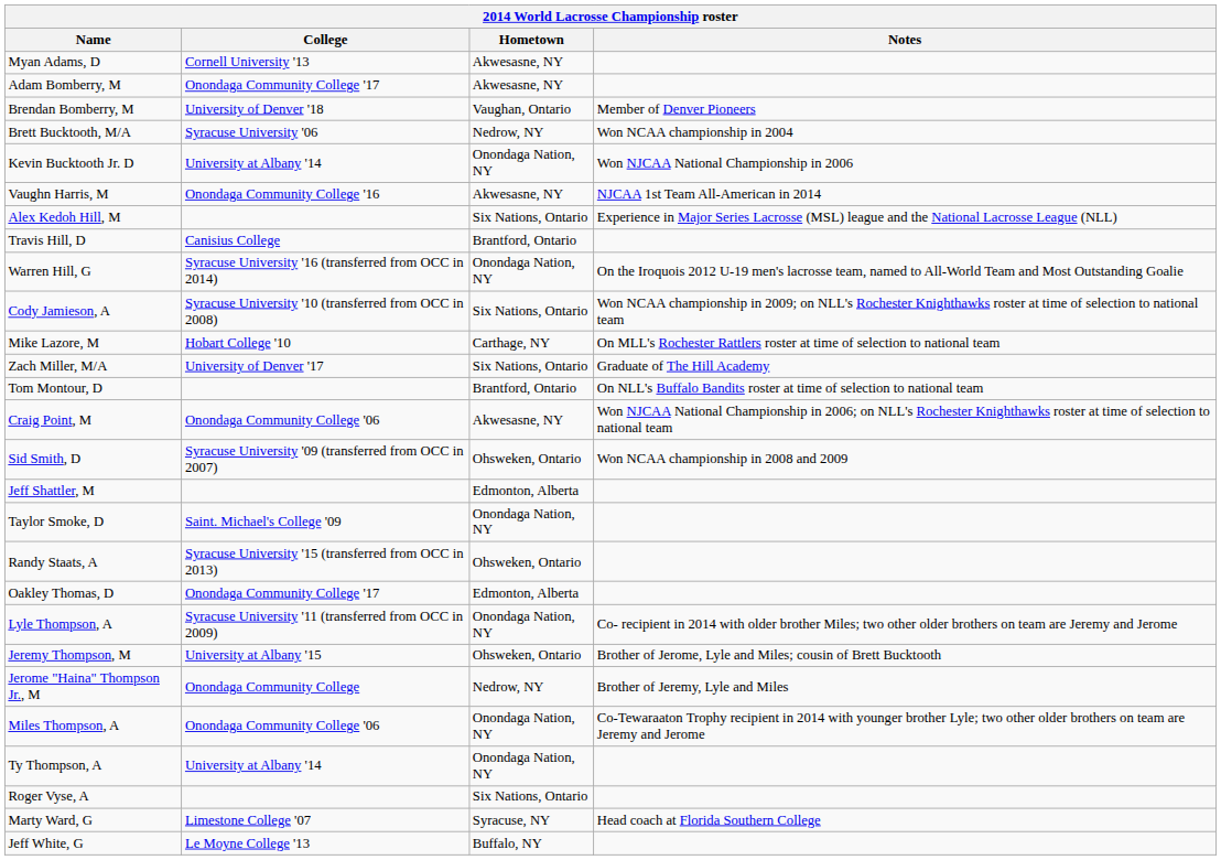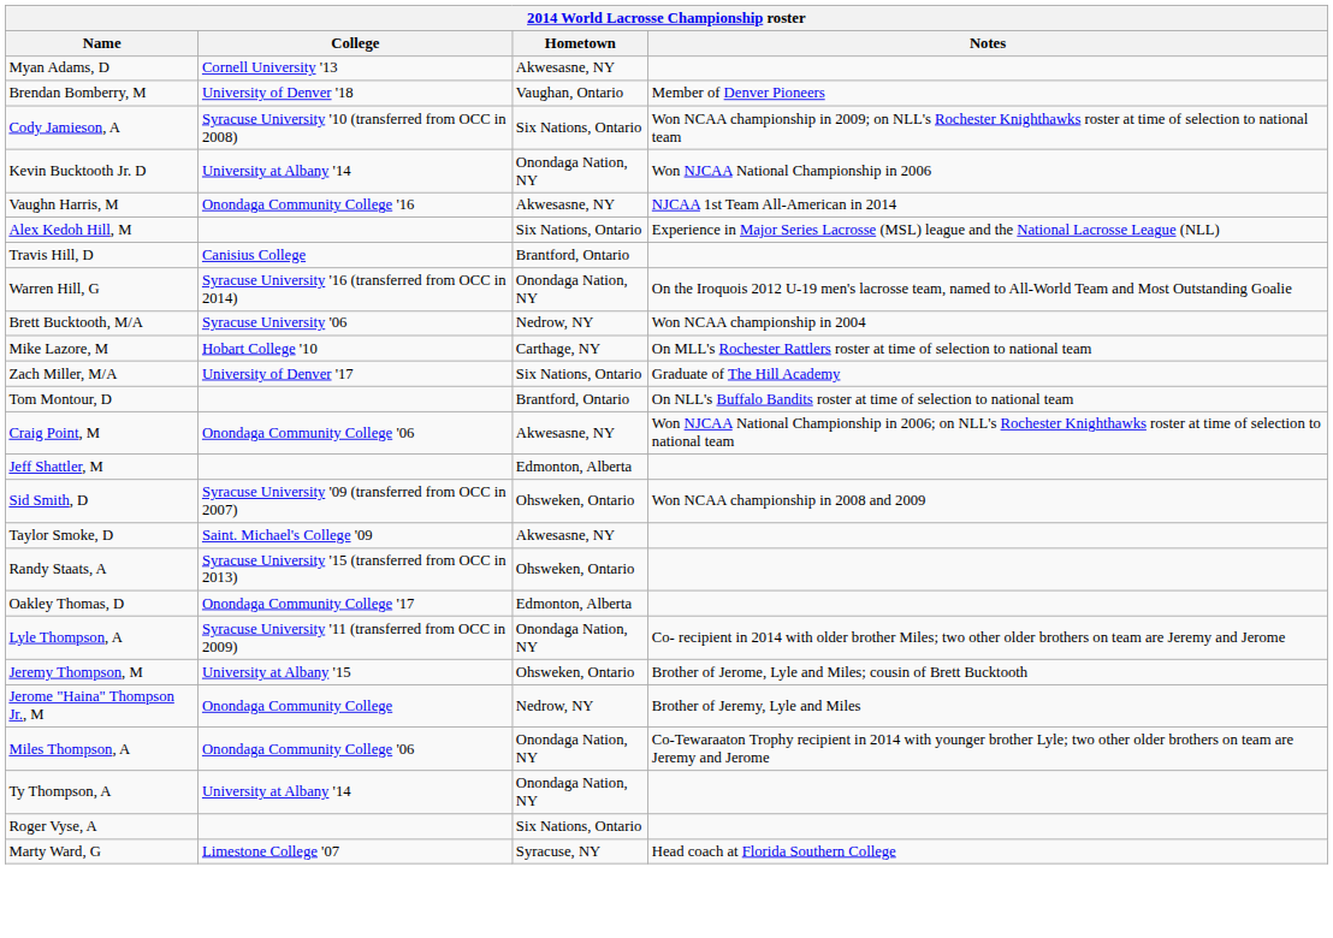 <table class="wikitable collapsible collapsed" style="font-size: 90%">
 <tr>
 <th colspan="4"><a href='#'>2014 World Lacrosse Championship</a> roster</th>
 </tr>
 <tr>
 <th>Name</th>
 <th>College</th>
 <th>Hometown</th>
 <th>Notes</th>
 </tr>
 <tr>
 <td>Myan Adams, D</td>
 <td><a href='#'>Cornell University</a> '13</td>
 <td>Akwesasne, NY</td>
 <td></td>
 </tr>
 <tr>
-<td>Adam Bomberry, M</td>
-<td><a href='#'>Onondaga Community College</a> '17</td>
-<td>Akwesasne, NY</td>
-<td></td>
-</tr>
-<tr>
 <td>Brendan Bomberry, M</td>
 <td><a href='#'>University of Denver</a> '18</td>
 <td>Vaughan, Ontario</td>
 <td>Member of <a href='#'>Denver Pioneers</a></td>
 </tr>
 <tr>
-<td>Brett Bucktooth, M/A</td>
-<td><a href='#'>Syracuse University</a> '06</td>
-<td>Nedrow, NY</td>
-<td>Won NCAA championship in 2004</td>
+<td><a href='#'>Cody Jamieson</a>, A</td>
+<td><a href='#'>Syracuse University</a> '10 (transferred from OCC in 2008)</td>
+<td>Six Nations, Ontario</td>
+<td>Won NCAA championship in 2009; on NLL's <a href='#'>Rochester Knighthawks</a> roster at time of selection to national team</td>
 </tr>
 <tr>
 <td>Kevin Bucktooth Jr. D</td>
 <td><a href='#'>University at Albany</a> '14</td>
 <td>Onondaga Nation, NY</td>
 <td>Won <a href='#'>NJCAA</a> National Championship in 2006</td>
 </tr>
 <tr>
 <td>Vaughn Harris, M</td>
 <td><a href='#'>Onondaga Community College</a> '16</td>
 <td>Akwesasne, NY</td>
 <td><a href='#'>NJCAA</a> 1st Team All-American in 2014</td>
 </tr>
 <tr>
 <td><a href='#'>Alex Kedoh Hill</a>, M</td>
 <td></td>
 <td>Six Nations, Ontario</td>
 <td>Experience in <a href='#'>Major Series Lacrosse</a> (MSL) league and the <a href='#'>National Lacrosse League</a> (NLL)</td>
 </tr>
 <tr>
 <td>Travis Hill, D</td>
 <td><a href='#'>Canisius College</a></td>
 <td>Brantford, Ontario</td>
 <td></td>
 </tr>
 <tr>
 <td>Warren Hill, G</td>
 <td><a href='#'>Syracuse University</a> '16 (transferred from OCC in 2014)</td>
 <td>Onondaga Nation, NY</td>
 <td>On the Iroquois 2012 U-19 men's lacrosse team, named to All-World Team and Most Outstanding Goalie</td>
 </tr>
 <tr>
-<td><a href='#'>Cody Jamieson</a>, A</td>
-<td><a href='#'>Syracuse University</a> '10 (transferred from OCC in 2008)</td>
-<td>Six Nations, Ontario</td>
-<td>Won NCAA championship in 2009; on NLL's <a href='#'>Rochester Knighthawks</a> roster at time of selection to national team</td>
+<td>Brett Bucktooth, M/A</td>
+<td><a href='#'>Syracuse University</a> '06</td>
+<td>Nedrow, NY</td>
+<td>Won NCAA championship in 2004</td>
 </tr>
 <tr>
 <td>Mike Lazore, M</td>
 <td><a href='#'>Hobart College</a> '10</td>
 <td>Carthage, NY</td>
 <td>On MLL's <a href='#'>Rochester Rattlers</a> roster at time of selection to national team</td>
 </tr>
 <tr>
 <td>Zach Miller, M/A</td>
 <td><a href='#'>University of Denver</a> '17</td>
 <td>Six Nations, Ontario</td>
 <td>Graduate of <a href='#'>The Hill Academy</a></td>
 </tr>
 <tr>
 <td>Tom Montour, D</td>
 <td></td>
 <td>Brantford, Ontario</td>
 <td>On NLL's <a href='#'>Buffalo Bandits</a> roster at time of selection to national team</td>
 </tr>
 <tr>
 <td><a href='#'>Craig Point</a>, M</td>
 <td><a href='#'>Onondaga Community College</a> '06</td>
 <td>Akwesasne, NY</td>
 <td>Won <a href='#'>NJCAA</a> National Championship in 2006; on NLL's <a href='#'>Rochester Knighthawks</a> roster at time of selection to national team</td>
 </tr>
 <tr>
+<td><a href='#'>Jeff Shattler</a>, M</td>
+<td></td>
+<td>Edmonton, Alberta</td>
+<td></td>
+</tr>
+<tr>
 <td><a href='#'>Sid Smith</a>, D</td>
 <td><a href='#'>Syracuse University</a> '09 (transferred from OCC in 2007)</td>
 <td>Ohsweken, Ontario</td>
 <td>Won NCAA championship in 2008 and 2009</td>
 </tr>
 <tr>
-<td><a href='#'>Jeff Shattler</a>, M</td>
-<td></td>
-<td>Edmonton, Alberta</td>
-<td></td>
-</tr>
-<tr>
 <td>Taylor Smoke, D</td>
 <td><a href='#'>Saint. Michael's College</a> '09</td>
-<td>Onondaga Nation, NY</td>
+<td>Akwesasne, NY</td>
 <td></td>
 </tr>
 <tr>
 <td>Randy Staats, A</td>
 <td><a href='#'>Syracuse University</a> '15 (transferred from OCC in 2013)</td>
 <td>Ohsweken, Ontario</td>
 <td></td>
 </tr>
 <tr>
 <td>Oakley Thomas, D</td>
 <td><a href='#'>Onondaga Community College</a> '17</td>
 <td>Edmonton, Alberta</td>
 <td></td>
 </tr>
 <tr>
 <td><a href='#'>Lyle Thompson</a>, A</td>
 <td><a href='#'>Syracuse University</a> '11 (transferred from OCC in 2009)</td>
 <td>Onondaga Nation, NY</td>
 <td>Co- recipient in 2014 with older brother Miles; two other older brothers on team are Jeremy and Jerome</td>
 </tr>
 <tr>
 <td><a href='#'>Jeremy Thompson</a>, M</td>
 <td><a href='#'>University at Albany</a> '15</td>
 <td>Ohsweken, Ontario</td>
 <td>Brother of Jerome, Lyle and Miles; cousin of Brett Bucktooth</td>
 </tr>
 <tr>
 <td><a href='#'>Jerome "Haina" Thompson Jr.</a>, M</td>
 <td><a href='#'>Onondaga Community College</a></td>
 <td>Nedrow, NY</td>
 <td>Brother of Jeremy, Lyle and Miles</td>
 </tr>
 <tr>
 <td><a href='#'>Miles Thompson</a>, A</td>
 <td><a href='#'>Onondaga Community College</a> '06</td>
 <td>Onondaga Nation, NY</td>
 <td>Co-Tewaraaton Trophy recipient in 2014 with younger brother Lyle; two other older brothers on team are Jeremy and Jerome</td>
 </tr>
 <tr>
 <td>Ty Thompson, A</td>
 <td><a href='#'>University at Albany</a> '14</td>
 <td>Onondaga Nation, NY</td>
 <td></td>
 </tr>
 <tr>
 <td>Roger Vyse, A</td>
 <td></td>
 <td>Six Nations, Ontario</td>
 <td></td>
 </tr>
 <tr>
 <td>Marty Ward, G</td>
 <td><a href='#'>Limestone College</a> '07</td>
 <td>Syracuse, NY</td>
 <td>Head coach at <a href='#'>Florida Southern College</a></td>
 </tr>
-<tr>
-<td>Jeff White, G</td>
-<td><a href='#'>Le Moyne College</a> '13</td>
-<td>Buffalo, NY</td>
-<td></td>
-</tr>
 </table>
